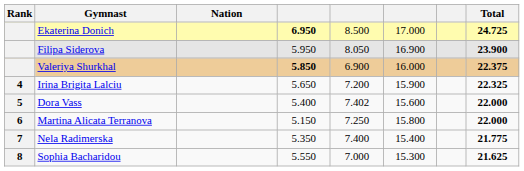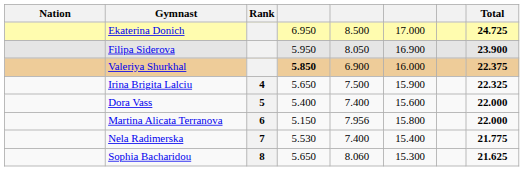 <table class="wikitable sortable" style="text-align:center; font-size:85%">
 <tr>
+<th ! scope="col" style="width:120px;">Nation</th>
+<th ! scope="col" style="width:170px;">Gymnast</th>
 <th scope="col" style="width:20px;">Rank</th>
-<th ! scope="col" style="width:170px;">Gymnast</th>
-<th ! scope="col" style="width:120px;">Nation</th>
 <th ! scope="col" style="width:60px;"></th>
 <th ! scope="col" style="width:60px;"></th>
 <th ! scope="col" style="width:60px;"></th>
 <th ! scope="col" style="width:30px;"></th>
 <th ! scope="col" style="width:60px;">Total</th>
 </tr>
 <tr style="background:#fffcaf;">
+<td style="text-align:left;"></td>
+<td align=left><a href='#'>Ekaterina Donich</a></td>
 <th scope=row style="text-align:center"></th>
-<td align=left><a href='#'>Ekaterina Donich</a></td>
-<td style="text-align:left;"></td>
-<td><strong>6.950</strong></td>
+<td>6.950</td>
 <td>8.500</td>
 <td>17.000</td>
 <td></td>
 <td><strong>24.725</strong></td>
 </tr>
 <tr style="background:#e5e5e5;">
+<td style="text-align:left;"></td>
+<td align=left><a href='#'>Filipa Siderova</a></td>
 <th scope=row style="text-align:center"></th>
-<td align=left><a href='#'>Filipa Siderova</a></td>
-<td style="text-align:left;"></td>
 <td>5.950</td>
 <td>8.050</td>
 <td>16.900</td>
 <td></td>
 <td><strong>23.900</strong></td>
 </tr>
 <tr style="background:#ec9;">
+<td style="text-align:left;"></td>
+<td align=left><a href='#'>Valeriya Shurkhal</a></td>
 <th scope=row style="text-align:center"></th>
-<td align=left><a href='#'>Valeriya Shurkhal</a></td>
-<td style="text-align:left;"></td>
 <td><strong>5.850</strong></td>
 <td>6.900</td>
 <td>16.000</td>
 <td></td>
 <td><strong>22.375</strong></td>
 </tr>
 <tr>
+<td style="text-align:left;"></td>
+<td align=left><a href='#'>Irina Brigita Lalciu</a></td>
 <th scope=row style="text-align:center">4</th>
-<td align=left><a href='#'>Irina Brigita Lalciu</a></td>
-<td style="text-align:left;"></td>
 <td>5.650</td>
-<td>7.200</td>
+<td>7.500</td>
 <td>15.900</td>
 <td></td>
 <td><strong>22.325</strong></td>
 </tr>
 <tr>
+<td style="text-align:left;"></td>
+<td align=left><a href='#'>Dora Vass</a></td>
 <th scope=row style="text-align:center">5</th>
-<td align=left><a href='#'>Dora Vass</a></td>
-<td style="text-align:left;"></td>
 <td>5.400</td>
-<td>7.402</td>
+<td>7.400</td>
 <td>15.600</td>
 <td></td>
 <td><strong>22.000</strong></td>
 </tr>
 <tr>
+<td style="text-align:left;"></td>
+<td align=left><a href='#'>Martina Alicata Terranova</a></td>
 <th scope=row style="text-align:center">6</th>
-<td align=left><a href='#'>Martina Alicata Terranova</a></td>
-<td style="text-align:left;"></td>
 <td>5.150</td>
-<td>7.250</td>
+<td>7.956</td>
 <td>15.800</td>
 <td></td>
 <td><strong>22.000</strong></td>
 </tr>
 <tr>
+<td style="text-align:left;"></td>
+<td align=left><a href='#'>Nela Radimerska</a></td>
 <th scope=row style="text-align:center">7</th>
-<td align=left><a href='#'>Nela Radimerska</a></td>
-<td style="text-align:left;"></td>
-<td>5.350</td>
+<td>5.530</td>
 <td>7.400</td>
 <td>15.400</td>
 <td></td>
 <td><strong>21.775</strong></td>
 </tr>
 <tr>
+<td style="text-align:left;"></td>
+<td align=left><a href='#'>Sophia Bacharidou</a></td>
 <th scope=row style="text-align:center">8</th>
-<td align=left><a href='#'>Sophia Bacharidou</a></td>
-<td style="text-align:left;"></td>
-<td>5.550</td>
-<td>7.000</td>
+<td>5.650</td>
+<td>8.060</td>
 <td>15.300</td>
 <td></td>
 <td><strong>21.625</strong></td>
 </tr>
 </table>
